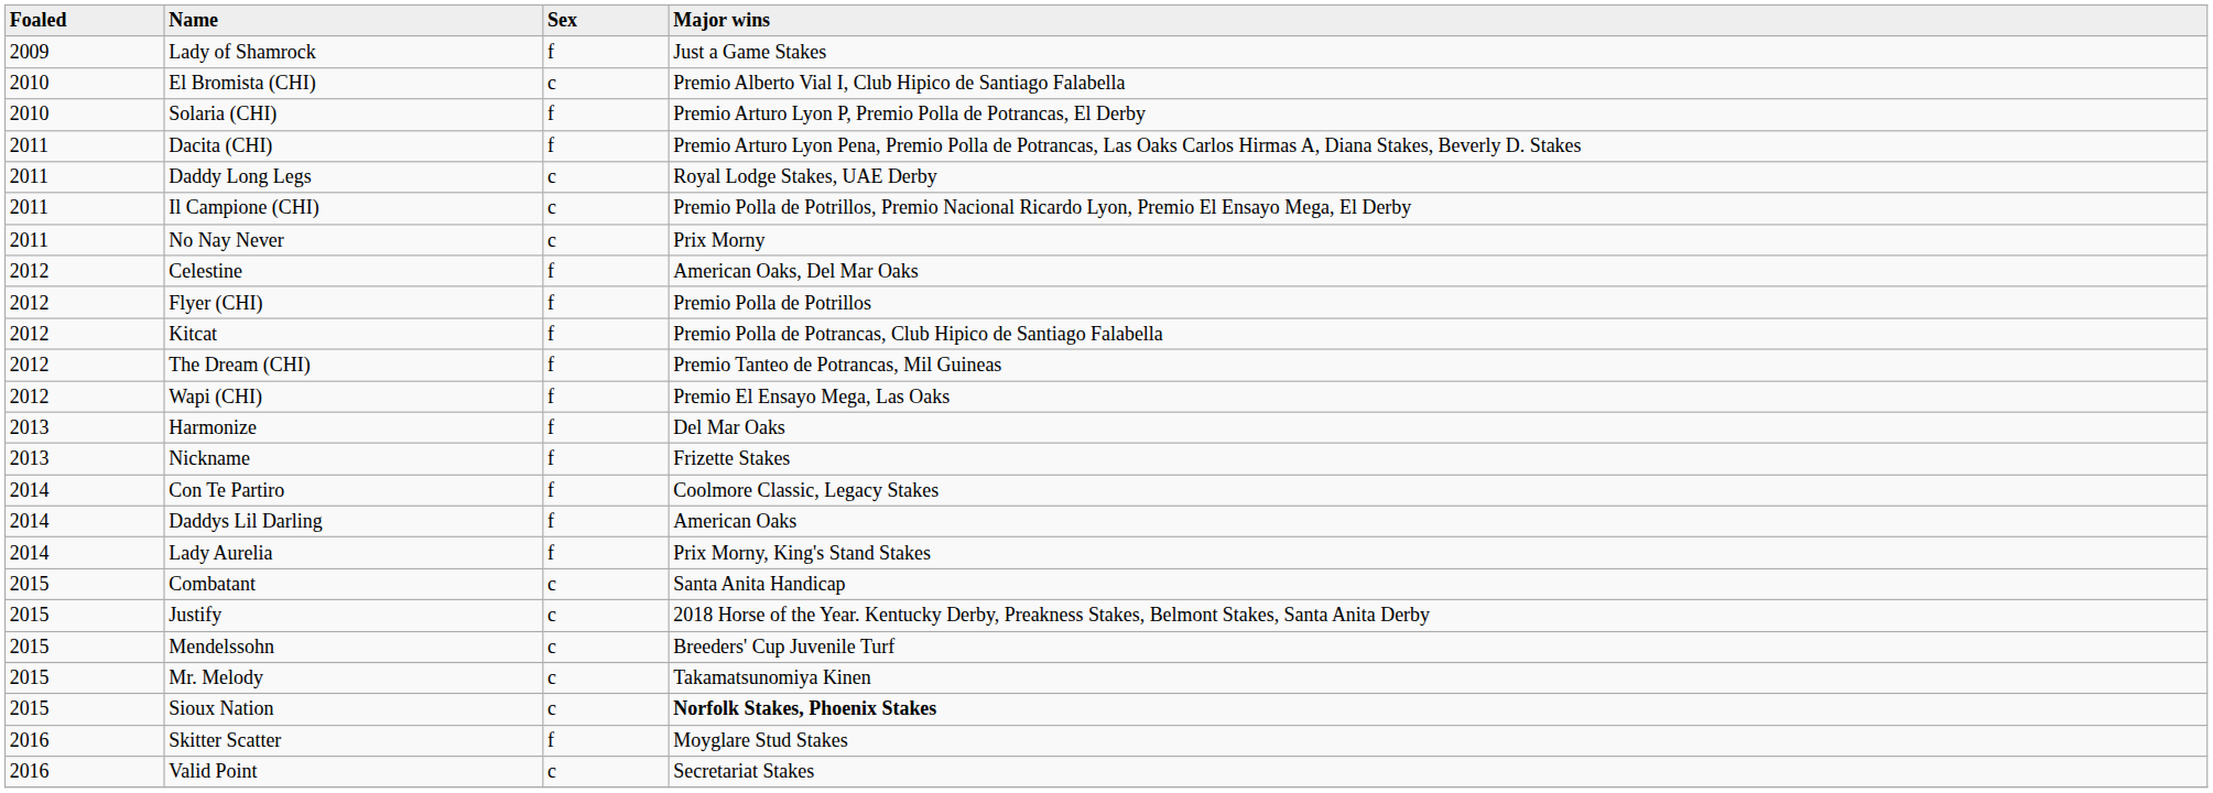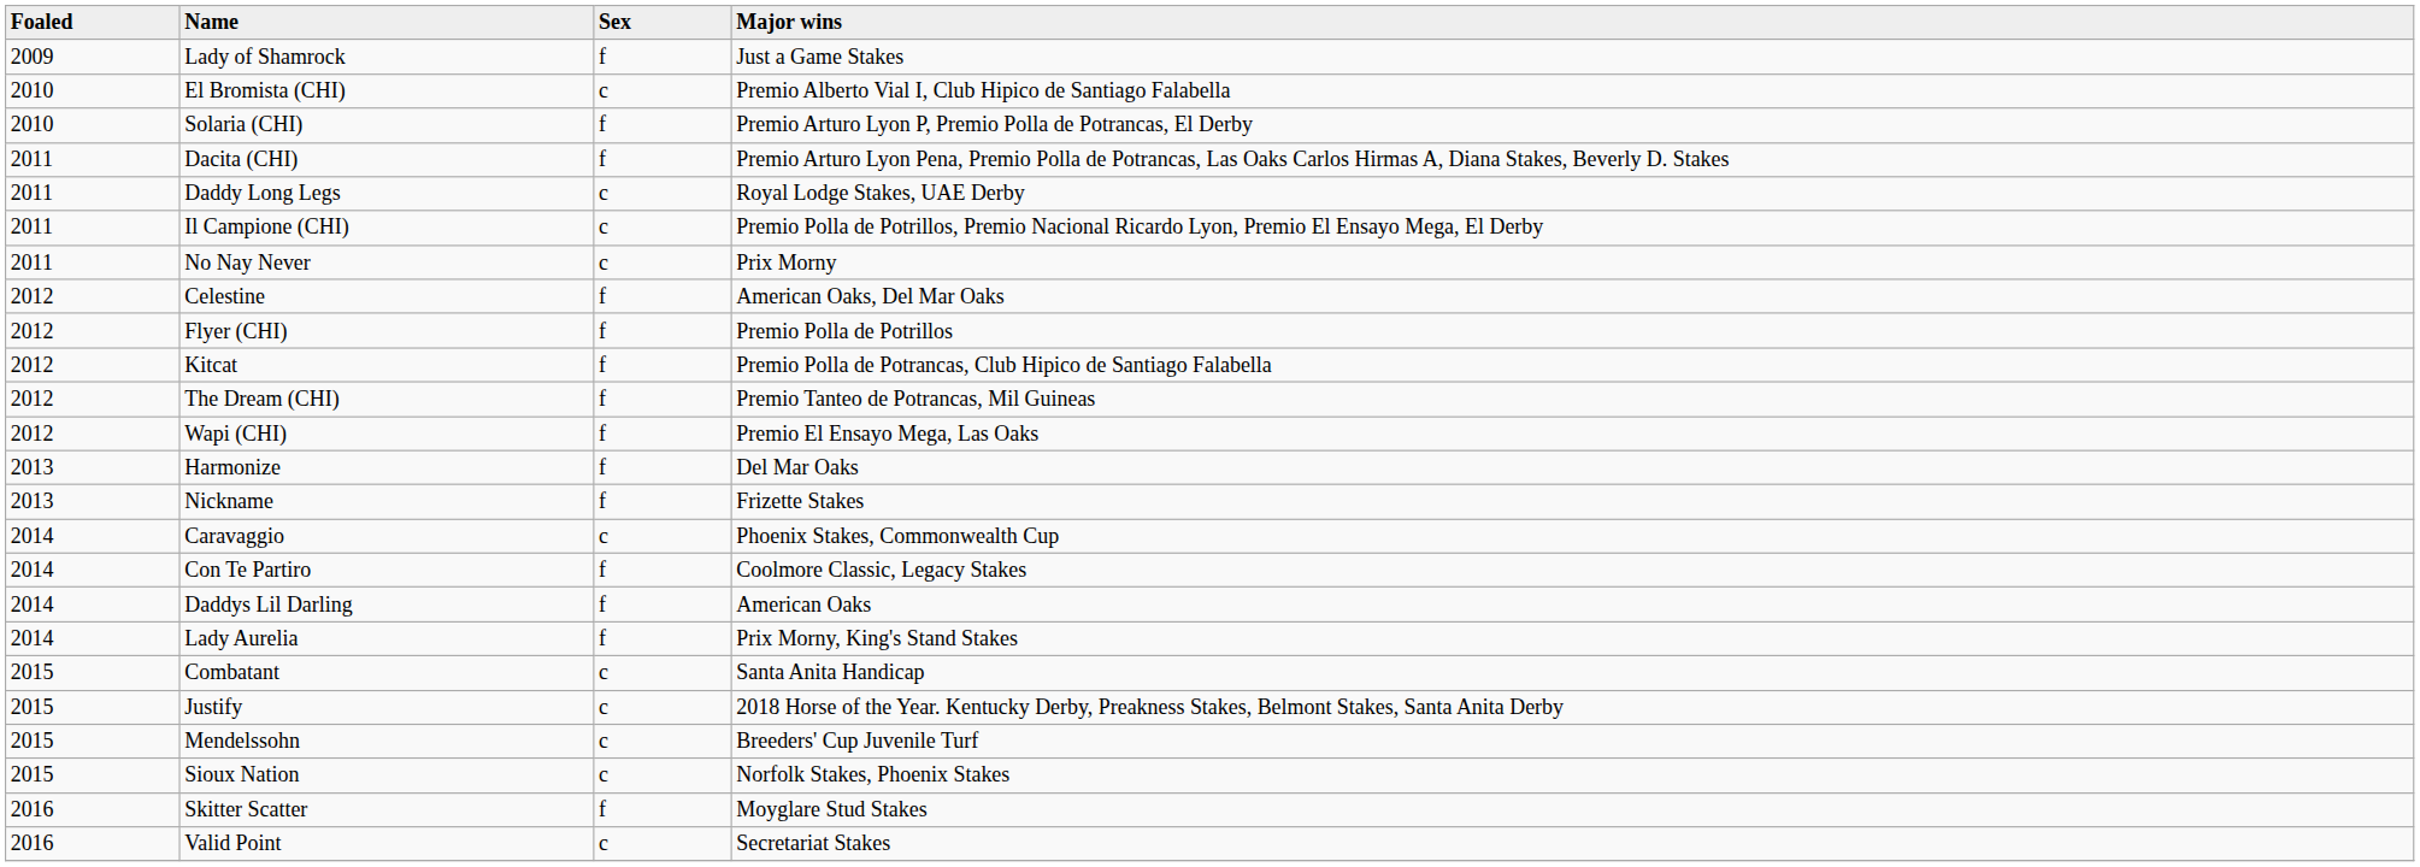 <table class = "wikitable sortable" style="width:90%">
 <tr bgcolor="#eeeeee">
 <td width="35px"><strong>Foaled</strong></td>
 <td width="120px"><strong>Name</strong></td>
 <td width="35px"><strong>Sex</strong></td>
 <td width="510px"><strong>Major wins</strong></td>
 </tr>
 <tr>
 <td>2009</td>
 <td>Lady of Shamrock</td>
 <td>f</td>
 <td>Just a Game Stakes</td>
 </tr>
 <tr>
 <td>2010</td>
 <td>El Bromista (CHI)</td>
 <td>c</td>
 <td>Premio Alberto Vial I, Club Hipico de Santiago Falabella</td>
 </tr>
 <tr>
 <td>2010</td>
 <td>Solaria (CHI)</td>
 <td>f</td>
 <td>Premio Arturo Lyon P, Premio Polla de Potrancas, El Derby</td>
 </tr>
 <tr>
 <td>2011</td>
 <td>Dacita (CHI)</td>
 <td>f</td>
 <td>Premio Arturo Lyon Pena, Premio Polla de Potrancas, Las Oaks Carlos Hirmas A, Diana Stakes, Beverly D. Stakes</td>
 </tr>
 <tr>
 <td>2011</td>
 <td>Daddy Long Legs</td>
 <td>c</td>
 <td>Royal Lodge Stakes, UAE Derby</td>
 </tr>
 <tr>
 <td>2011</td>
 <td>Il Campione (CHI)</td>
 <td>c</td>
 <td>Premio Polla de Potrillos, Premio Nacional Ricardo Lyon, Premio El Ensayo Mega, El Derby</td>
 </tr>
 <tr>
 <td>2011</td>
 <td>No Nay Never</td>
 <td>c</td>
 <td>Prix Morny</td>
 </tr>
 <tr>
 <td>2012</td>
 <td>Celestine</td>
 <td>f</td>
 <td>American Oaks, Del Mar Oaks</td>
 </tr>
 <tr>
 <td>2012</td>
 <td>Flyer (CHI)</td>
 <td>f</td>
 <td>Premio Polla de Potrillos</td>
 </tr>
 <tr>
 <td>2012</td>
 <td>Kitcat</td>
 <td>f</td>
 <td>Premio Polla de Potrancas, Club Hipico de Santiago Falabella</td>
 </tr>
 <tr>
 <td>2012</td>
 <td>The Dream (CHI)</td>
 <td>f</td>
 <td>Premio Tanteo de Potrancas, Mil Guineas</td>
 </tr>
 <tr>
 <td>2012</td>
 <td>Wapi (CHI)</td>
 <td>f</td>
 <td>Premio El Ensayo Mega, Las Oaks</td>
 </tr>
 <tr>
 <td>2013</td>
 <td>Harmonize</td>
 <td>f</td>
 <td>Del Mar Oaks</td>
 </tr>
 <tr>
 <td>2013</td>
 <td>Nickname</td>
 <td>f</td>
 <td>Frizette Stakes</td>
 </tr>
 <tr>
 <td>2014</td>
+<td>Caravaggio</td>
+<td>c</td>
+<td>Phoenix Stakes, Commonwealth Cup</td>
+</tr>
+<tr>
+<td>2014</td>
 <td>Con Te Partiro</td>
 <td>f</td>
 <td>Coolmore Classic, Legacy Stakes</td>
 </tr>
 <tr>
 <td>2014</td>
 <td>Daddys Lil Darling</td>
 <td>f</td>
 <td>American Oaks</td>
 </tr>
 <tr>
 <td>2014</td>
 <td>Lady Aurelia</td>
 <td>f</td>
 <td>Prix Morny, King's Stand Stakes</td>
 </tr>
 <tr>
 <td>2015</td>
 <td>Combatant</td>
 <td>c</td>
 <td>Santa Anita Handicap</td>
 </tr>
 <tr>
 <td>2015</td>
 <td>Justify</td>
 <td>c</td>
 <td>2018 Horse of the Year. Kentucky Derby, Preakness Stakes, Belmont Stakes, Santa Anita Derby</td>
 </tr>
 <tr>
 <td>2015</td>
 <td>Mendelssohn</td>
 <td>c</td>
 <td>Breeders' Cup Juvenile Turf</td>
 </tr>
 <tr>
 <td>2015</td>
-<td>Mr. Melody</td>
-<td>c</td>
-<td>Takamatsunomiya Kinen</td>
-</tr>
-<tr>
-<td>2015</td>
 <td>Sioux Nation</td>
 <td>c</td>
-<td><strong>Norfolk Stakes, Phoenix Stakes</strong></td>
+<td>Norfolk Stakes, Phoenix Stakes</td>
 </tr>
 <tr>
 <td>2016</td>
 <td>Skitter Scatter</td>
 <td>f</td>
 <td>Moyglare Stud Stakes</td>
 </tr>
 <tr>
 <td>2016</td>
 <td>Valid Point</td>
 <td>c</td>
 <td>Secretariat Stakes</td>
 </tr>
 <tr>
 </tr>
 </table>
